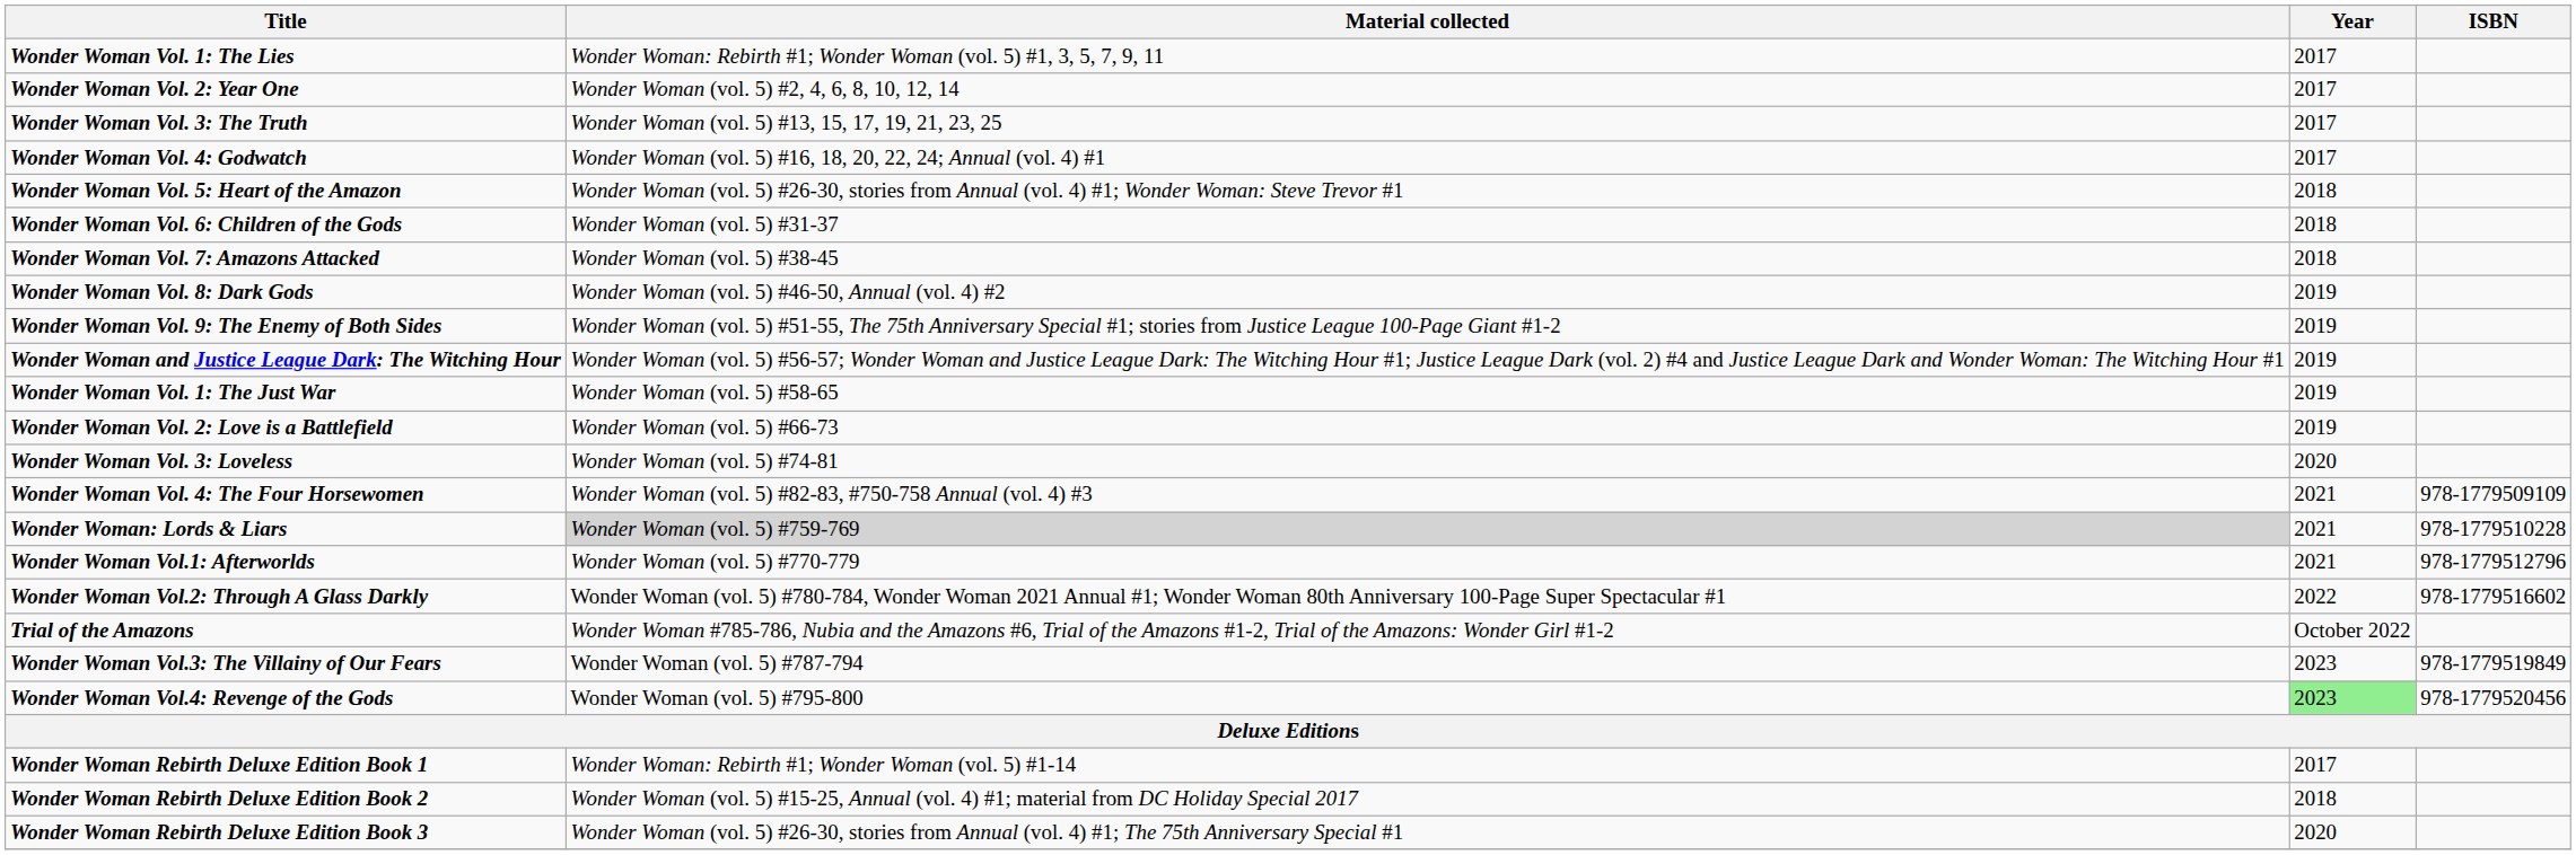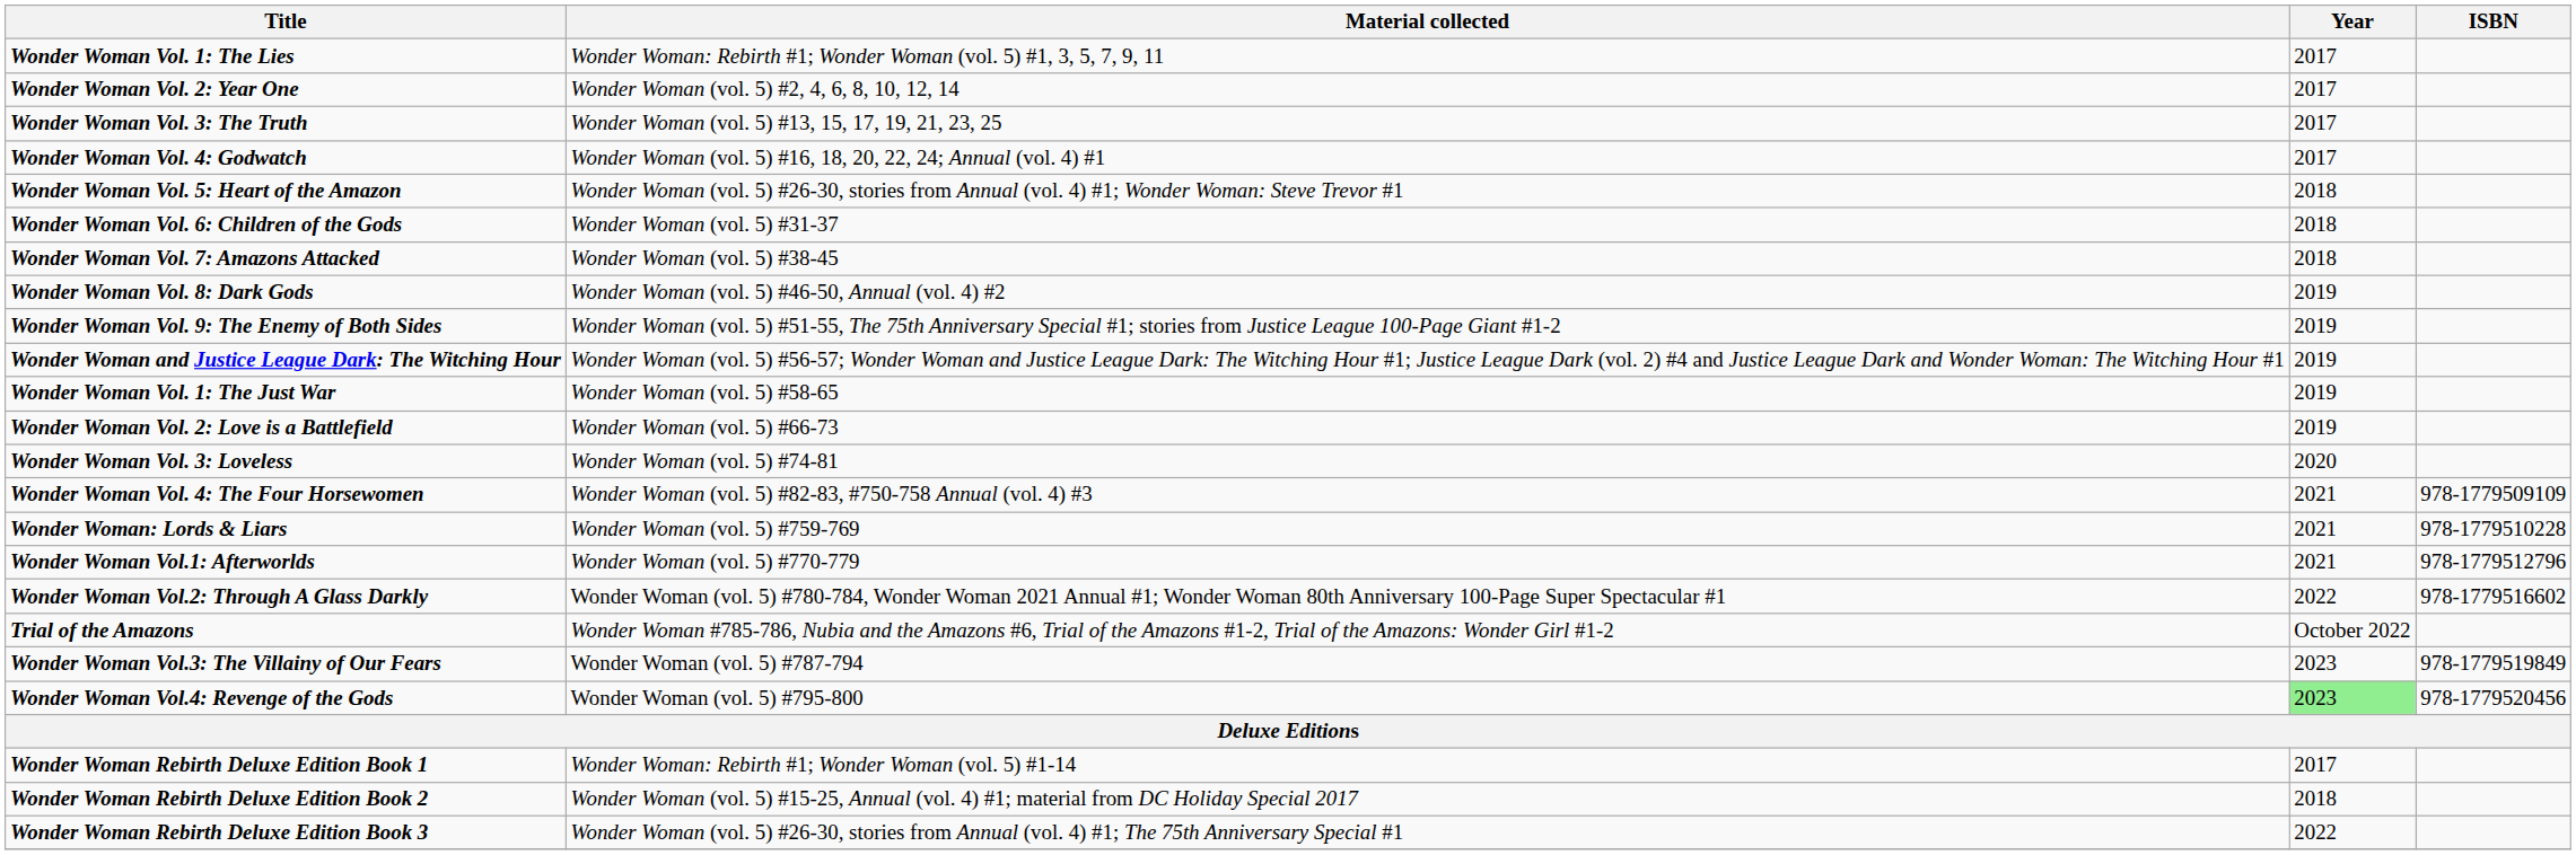 <table class="wikitable sortable">
 <tr>
 <th>Title</th>
 <th>Material collected</th>
 <th>Year</th>
 <th>ISBN</th>
 </tr>
 <tr>
 <td><strong><em>Wonder Woman Vol. 1: The Lies</em></strong></td>
 <td><em>Wonder Woman: Rebirth</em> #1; <em>Wonder Woman</em> (vol. 5) #1, 3, 5, 7, 9, 11</td>
 <td>2017</td>
 <td></td>
 </tr>
 <tr>
 <td><strong><em>Wonder Woman Vol. 2: Year One</em></strong></td>
 <td><em>Wonder Woman</em> (vol. 5) #2, 4, 6, 8, 10, 12, 14</td>
 <td>2017</td>
 <td></td>
 </tr>
 <tr>
 <td><strong><em>Wonder Woman Vol. 3: The Truth</em></strong></td>
 <td><em>Wonder Woman</em> (vol. 5) #13, 15, 17, 19, 21, 23, 25</td>
 <td>2017</td>
 <td></td>
 </tr>
 <tr>
 <td><strong><em>Wonder Woman Vol. 4: Godwatch</em></strong></td>
 <td><em>Wonder Woman</em> (vol. 5) #16, 18, 20, 22, 24; <em>Annual</em> (vol. 4) #1</td>
 <td>2017</td>
 <td></td>
 </tr>
 <tr>
 <td><strong><em>Wonder Woman Vol. 5: Heart of the Amazon</em></strong></td>
 <td><em>Wonder Woman</em> (vol. 5) #26-30, stories from <em>Annual</em> (vol. 4) #1; <em>Wonder Woman: Steve Trevor</em> #1</td>
 <td>2018</td>
 <td></td>
 </tr>
 <tr>
 <td><strong><em>Wonder Woman Vol. 6: Children of the Gods</em></strong></td>
 <td><em>Wonder Woman</em> (vol. 5) #31-37</td>
 <td>2018</td>
 <td></td>
 </tr>
 <tr>
 <td><strong><em>Wonder Woman Vol. 7: Amazons Attacked</em></strong></td>
 <td><em>Wonder Woman</em> (vol. 5) #38-45</td>
 <td>2018</td>
 <td></td>
 </tr>
 <tr>
 <td><strong><em>Wonder Woman Vol. 8: Dark Gods</em></strong></td>
 <td><em>Wonder Woman</em> (vol. 5) #46-50, <em>Annual</em> (vol. 4) #2</td>
 <td>2019</td>
 <td></td>
 </tr>
 <tr>
 <td><strong><em>Wonder Woman Vol. 9: The Enemy of Both Sides</em></strong></td>
 <td><em>Wonder Woman</em> (vol. 5) #51-55, <em>The 75th Anniversary Special</em> #1; stories from <em>Justice League 100-Page Giant</em> #1-2</td>
 <td>2019</td>
 <td></td>
 </tr>
 <tr>
 <td><strong><em>Wonder Woman and <a href='#'>Justice League Dark</a>: The Witching Hour</em></strong></td>
 <td><em>Wonder Woman</em> (vol. 5) #56-57; <em>Wonder Woman and Justice League Dark: The Witching Hour</em> #1; <em>Justice League Dark</em> (vol. 2) #4 and <em>Justice League Dark and Wonder Woman: The Witching Hour</em> #1</td>
 <td>2019</td>
 <td></td>
 </tr>
 <tr>
 <td><strong><em>Wonder Woman Vol. 1: The Just War</em></strong></td>
 <td><em>Wonder Woman</em> (vol. 5) #58-65</td>
 <td>2019</td>
 <td></td>
 </tr>
 <tr>
 <td><strong><em>Wonder Woman Vol. 2: Love is a Battlefield</em></strong></td>
 <td><em>Wonder Woman</em> (vol. 5) #66-73</td>
 <td>2019</td>
 <td></td>
 </tr>
 <tr>
 <td><strong><em>Wonder Woman Vol. 3: Loveless</em></strong></td>
 <td><em>Wonder Woman</em> (vol. 5) #74-81</td>
 <td>2020</td>
 <td></td>
 </tr>
 <tr>
 <td><strong><em>Wonder Woman Vol. 4: The Four Horsewomen</em></strong></td>
 <td><em>Wonder Woman</em> (vol. 5) #82-83, #750-758 <em>Annual</em> (vol. 4) #3</td>
 <td>2021</td>
 <td>978-1779509109</td>
 </tr>
 <tr>
 <td><strong><em>Wonder Woman: Lords & Liars</em></strong></td>
-<td style="background: lightgrey;"><em>Wonder Woman</em> (vol. 5) #759-769</td>
+<td><em>Wonder Woman</em> (vol. 5) #759-769</td>
 <td>2021</td>
 <td>978-1779510228</td>
 </tr>
 <tr>
 <td><strong><em>Wonder Woman Vol.1: Afterworlds</em></strong></td>
 <td><em>Wonder Woman</em> (vol. 5) #770-779</td>
 <td>2021</td>
 <td>978-1779512796</td>
 </tr>
 <tr>
 <td><strong><em>Wonder Woman Vol.2: Through A Glass Darkly</em></strong></td>
 <td>Wonder Woman (vol. 5) #780-784, Wonder Woman 2021 Annual #1; Wonder Woman 80th Anniversary 100-Page Super Spectacular #1</td>
 <td>2022</td>
 <td>978-1779516602</td>
 </tr>
 <tr>
 <td><strong><em>Trial of the Amazons</em></strong></td>
 <td><em>Wonder Woman</em> #785-786, <em>Nubia and the Amazons</em> #6, <em>Trial of the Amazons</em> #1-2, <em>Trial of the Amazons: Wonder Girl</em> #1-2</td>
 <td>October 2022</td>
 <td></td>
 </tr>
 <tr>
 <td><strong><em>Wonder Woman Vol.3: The Villainy of Our Fears</em></strong></td>
 <td>Wonder Woman (vol. 5) #787-794</td>
 <td>2023</td>
 <td>978-1779519849</td>
 </tr>
 <tr>
 <td><strong><em>Wonder Woman Vol.4: Revenge of the Gods</em></strong></td>
 <td>Wonder Woman (vol. 5) #795-800</td>
 <td style="background: lightgreen;">2023</td>
 <td>978-1779520456</td>
 </tr>
 <tr>
 <th colspan="6"><em>Deluxe Edition</em>s</th>
 </tr>
 <tr>
 <td><strong><em>Wonder Woman Rebirth Deluxe Edition Book 1</em></strong></td>
 <td><em>Wonder Woman: Rebirth</em> #1; <em>Wonder Woman</em> (vol. 5) #1-14</td>
 <td>2017</td>
 <td></td>
 </tr>
 <tr>
 <td><strong><em>Wonder Woman Rebirth Deluxe Edition Book 2</em></strong></td>
 <td><em>Wonder Woman</em> (vol. 5) #15-25, <em>Annual</em> (vol. 4) #1; material from <em>DC Holiday Special 2017</em></td>
 <td>2018</td>
 <td></td>
 </tr>
 <tr>
 <td><strong><em>Wonder Woman Rebirth Deluxe Edition Book 3</em></strong></td>
 <td><em>Wonder Woman</em> (vol. 5) #26-30, stories from <em>Annual</em> (vol. 4) #1; <em>The 75th Anniversary Special</em> #1</td>
-<td>2020</td>
+<td>2022</td>
 <td></td>
 </tr>
 <tr>
 </tr>
 </table>
